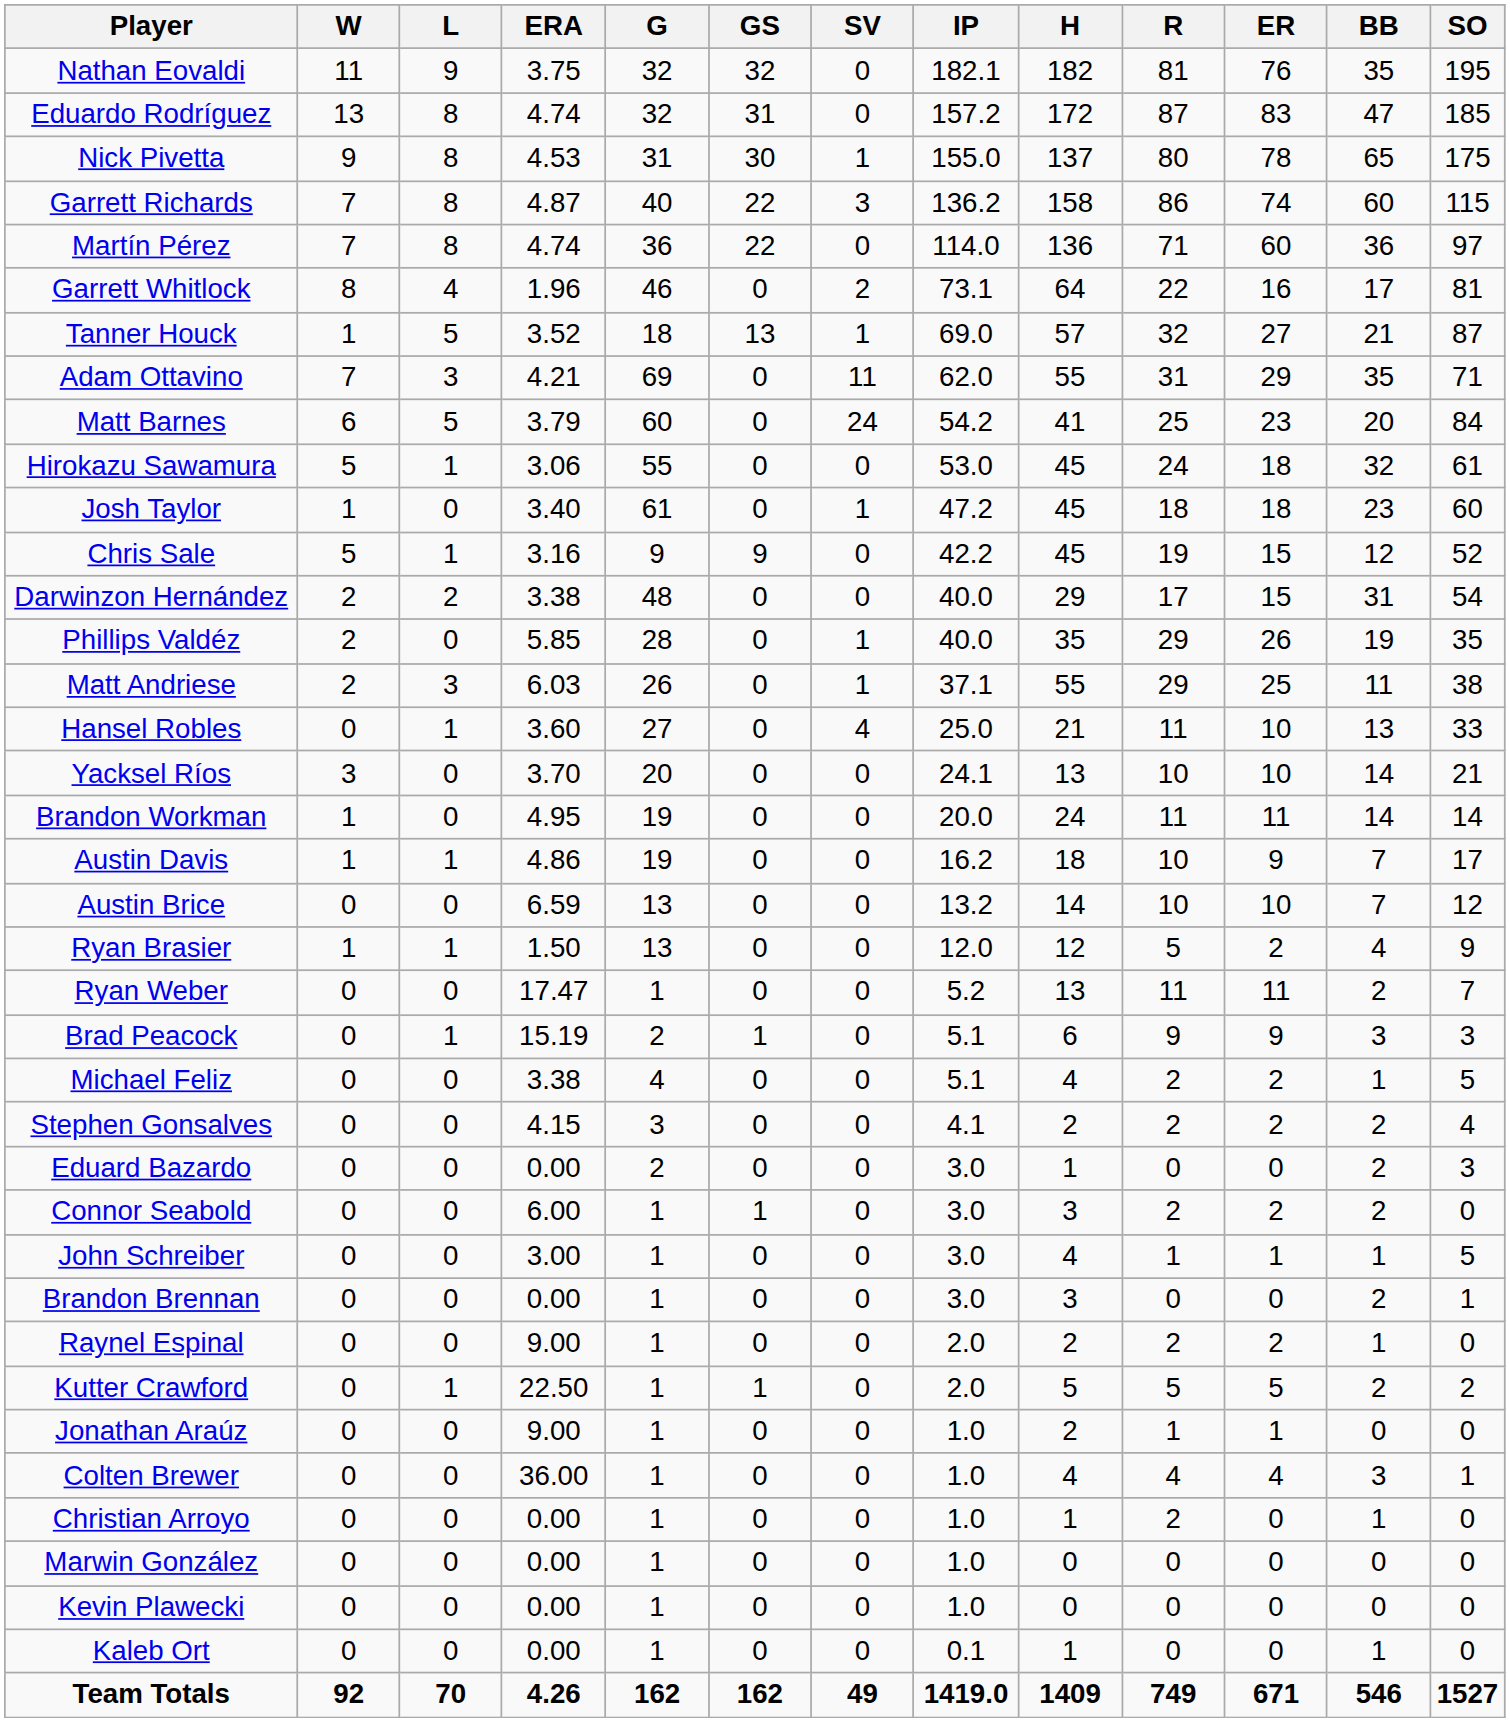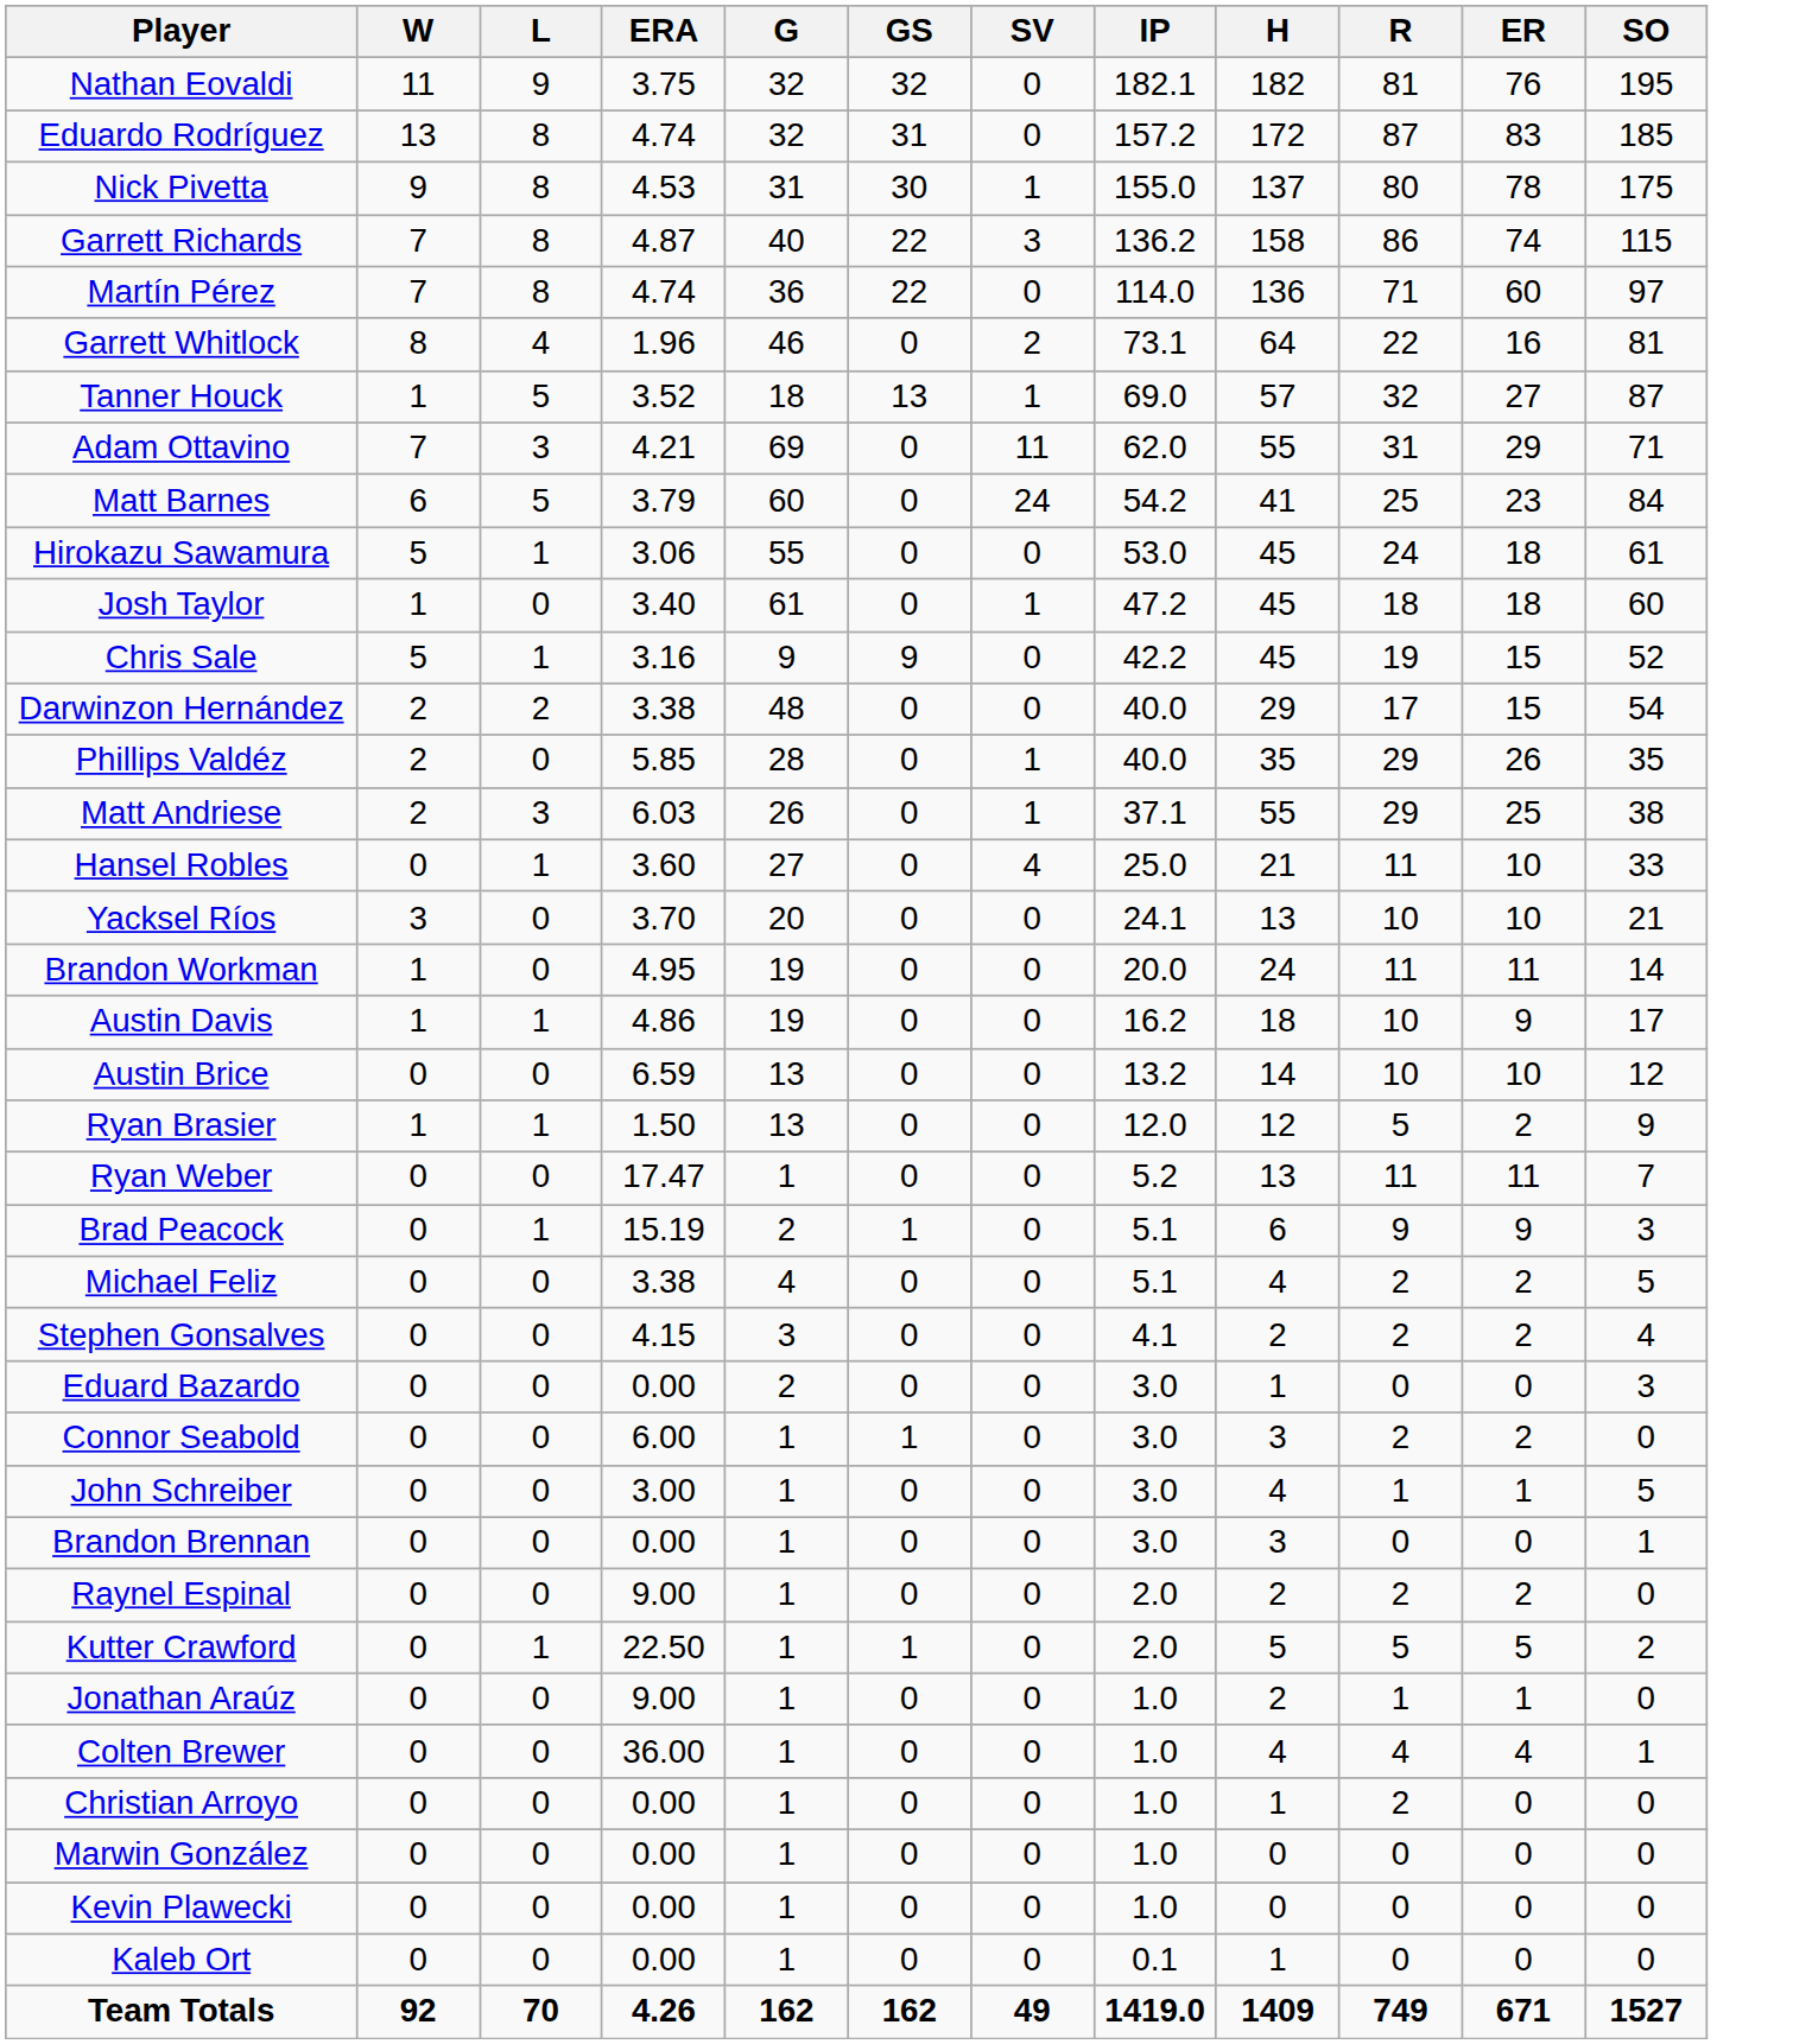 <table class=wikitable style="text-align:center">
 <tr>
 <th bgcolor=#DDDDFF; width="20%">Player</th>
 <th bgcolor=#DDDDFF; width="7%">W</th>
 <th bgcolor=#DDDDFF; width="7%">L</th>
 <th bgcolor=#DDDDFF; width="7%">ERA</th>
 <th bgcolor=#DDDDFF; width="7%">G</th>
 <th bgcolor=#DDDDFF; width="7%">GS</th>
 <th bgcolor=#DDDDFF; width="7%">SV</th>
 <th bgcolor=#DDDDFF; width="7%">IP</th>
 <th bgcolor=#DDDDFF; width="7%">H</th>
 <th bgcolor=#DDDDFF; width="7%">R</th>
 <th bgcolor=#DDDDFF; width="7%">ER</th>
-<th bgcolor=#DDDDFF; width="7%">BB</th>
 <th bgcolor=#DDDDFF; width="7%">SO</th>
 </tr>
 <tr>
 <td><a href='#'>Nathan Eovaldi</a></td>
 <td>11</td>
 <td>9</td>
 <td>3.75</td>
 <td>32</td>
 <td>32</td>
 <td>0</td>
 <td>182.1</td>
 <td>182</td>
 <td>81</td>
 <td>76</td>
-<td>35</td>
 <td>195</td>
 </tr>
 <tr>
 <td><a href='#'>Eduardo Rodríguez</a></td>
 <td>13</td>
 <td>8</td>
 <td>4.74</td>
 <td>32</td>
 <td>31</td>
 <td>0</td>
 <td>157.2</td>
 <td>172</td>
 <td>87</td>
 <td>83</td>
-<td>47</td>
 <td>185</td>
 </tr>
 <tr>
 <td><a href='#'>Nick Pivetta</a></td>
 <td>9</td>
 <td>8</td>
 <td>4.53</td>
 <td>31</td>
 <td>30</td>
 <td>1</td>
 <td>155.0</td>
 <td>137</td>
 <td>80</td>
 <td>78</td>
-<td>65</td>
 <td>175</td>
 </tr>
 <tr>
 <td><a href='#'>Garrett Richards</a></td>
 <td>7</td>
 <td>8</td>
 <td>4.87</td>
 <td>40</td>
 <td>22</td>
 <td>3</td>
 <td>136.2</td>
 <td>158</td>
 <td>86</td>
 <td>74</td>
-<td>60</td>
 <td>115</td>
 </tr>
 <tr>
 <td><a href='#'>Martín Pérez</a></td>
 <td>7</td>
 <td>8</td>
 <td>4.74</td>
 <td>36</td>
 <td>22</td>
 <td>0</td>
 <td>114.0</td>
 <td>136</td>
 <td>71</td>
 <td>60</td>
-<td>36</td>
 <td>97</td>
 </tr>
 <tr>
 <td><a href='#'>Garrett Whitlock</a></td>
 <td>8</td>
 <td>4</td>
 <td>1.96</td>
 <td>46</td>
 <td>0</td>
 <td>2</td>
 <td>73.1</td>
 <td>64</td>
 <td>22</td>
 <td>16</td>
-<td>17</td>
 <td>81</td>
 </tr>
 <tr>
 <td><a href='#'>Tanner Houck</a></td>
 <td>1</td>
 <td>5</td>
 <td>3.52</td>
 <td>18</td>
 <td>13</td>
 <td>1</td>
 <td>69.0</td>
 <td>57</td>
 <td>32</td>
 <td>27</td>
-<td>21</td>
 <td>87</td>
 </tr>
 <tr>
 <td><a href='#'>Adam Ottavino</a></td>
 <td>7</td>
 <td>3</td>
 <td>4.21</td>
 <td>69</td>
 <td>0</td>
 <td>11</td>
 <td>62.0</td>
 <td>55</td>
 <td>31</td>
 <td>29</td>
-<td>35</td>
 <td>71</td>
 </tr>
 <tr>
 <td><a href='#'>Matt Barnes</a></td>
 <td>6</td>
 <td>5</td>
 <td>3.79</td>
 <td>60</td>
 <td>0</td>
 <td>24</td>
 <td>54.2</td>
 <td>41</td>
 <td>25</td>
 <td>23</td>
-<td>20</td>
 <td>84</td>
 </tr>
 <tr>
 <td><a href='#'>Hirokazu Sawamura</a></td>
 <td>5</td>
 <td>1</td>
 <td>3.06</td>
 <td>55</td>
 <td>0</td>
 <td>0</td>
 <td>53.0</td>
 <td>45</td>
 <td>24</td>
 <td>18</td>
-<td>32</td>
 <td>61</td>
 </tr>
 <tr>
 <td><a href='#'>Josh Taylor</a></td>
 <td>1</td>
 <td>0</td>
 <td>3.40</td>
 <td>61</td>
 <td>0</td>
 <td>1</td>
 <td>47.2</td>
 <td>45</td>
 <td>18</td>
 <td>18</td>
-<td>23</td>
 <td>60</td>
 </tr>
 <tr>
 <td><a href='#'>Chris Sale</a></td>
 <td>5</td>
 <td>1</td>
 <td>3.16</td>
 <td>9</td>
 <td>9</td>
 <td>0</td>
 <td>42.2</td>
 <td>45</td>
 <td>19</td>
 <td>15</td>
-<td>12</td>
 <td>52</td>
 </tr>
 <tr>
 <td><a href='#'>Darwinzon Hernández</a></td>
 <td>2</td>
 <td>2</td>
 <td>3.38</td>
 <td>48</td>
 <td>0</td>
 <td>0</td>
 <td>40.0</td>
 <td>29</td>
 <td>17</td>
 <td>15</td>
-<td>31</td>
 <td>54</td>
 </tr>
 <tr>
 <td><a href='#'>Phillips Valdéz</a></td>
 <td>2</td>
 <td>0</td>
 <td>5.85</td>
 <td>28</td>
 <td>0</td>
 <td>1</td>
 <td>40.0</td>
 <td>35</td>
 <td>29</td>
 <td>26</td>
-<td>19</td>
 <td>35</td>
 </tr>
 <tr>
 <td><a href='#'>Matt Andriese</a></td>
 <td>2</td>
 <td>3</td>
 <td>6.03</td>
 <td>26</td>
 <td>0</td>
 <td>1</td>
 <td>37.1</td>
 <td>55</td>
 <td>29</td>
 <td>25</td>
-<td>11</td>
 <td>38</td>
 </tr>
 <tr>
 <td><a href='#'>Hansel Robles</a></td>
 <td>0</td>
 <td>1</td>
 <td>3.60</td>
 <td>27</td>
 <td>0</td>
 <td>4</td>
 <td>25.0</td>
 <td>21</td>
 <td>11</td>
 <td>10</td>
-<td>13</td>
 <td>33</td>
 </tr>
 <tr>
 <td><a href='#'>Yacksel Ríos</a></td>
 <td>3</td>
 <td>0</td>
 <td>3.70</td>
 <td>20</td>
 <td>0</td>
 <td>0</td>
 <td>24.1</td>
 <td>13</td>
 <td>10</td>
 <td>10</td>
-<td>14</td>
 <td>21</td>
 </tr>
 <tr>
 <td><a href='#'>Brandon Workman</a></td>
 <td>1</td>
 <td>0</td>
 <td>4.95</td>
 <td>19</td>
 <td>0</td>
 <td>0</td>
 <td>20.0</td>
 <td>24</td>
 <td>11</td>
 <td>11</td>
 <td>14</td>
-<td>14</td>
 </tr>
 <tr>
 <td><a href='#'>Austin Davis</a></td>
 <td>1</td>
 <td>1</td>
 <td>4.86</td>
 <td>19</td>
 <td>0</td>
 <td>0</td>
 <td>16.2</td>
 <td>18</td>
 <td>10</td>
 <td>9</td>
-<td>7</td>
 <td>17</td>
 </tr>
 <tr>
 <td><a href='#'>Austin Brice</a></td>
 <td>0</td>
 <td>0</td>
 <td>6.59</td>
 <td>13</td>
 <td>0</td>
 <td>0</td>
 <td>13.2</td>
 <td>14</td>
 <td>10</td>
 <td>10</td>
-<td>7</td>
 <td>12</td>
 </tr>
 <tr>
 <td><a href='#'>Ryan Brasier</a></td>
 <td>1</td>
 <td>1</td>
 <td>1.50</td>
 <td>13</td>
 <td>0</td>
 <td>0</td>
 <td>12.0</td>
 <td>12</td>
 <td>5</td>
 <td>2</td>
-<td>4</td>
 <td>9</td>
 </tr>
 <tr>
 <td><a href='#'>Ryan Weber</a></td>
 <td>0</td>
 <td>0</td>
 <td>17.47</td>
 <td>1</td>
 <td>0</td>
 <td>0</td>
 <td>5.2</td>
 <td>13</td>
 <td>11</td>
 <td>11</td>
-<td>2</td>
 <td>7</td>
 </tr>
 <tr>
 <td><a href='#'>Brad Peacock</a></td>
 <td>0</td>
 <td>1</td>
 <td>15.19</td>
 <td>2</td>
 <td>1</td>
 <td>0</td>
 <td>5.1</td>
 <td>6</td>
 <td>9</td>
 <td>9</td>
 <td>3</td>
-<td>3</td>
 </tr>
 <tr>
 <td><a href='#'>Michael Feliz</a></td>
 <td>0</td>
 <td>0</td>
 <td>3.38</td>
 <td>4</td>
 <td>0</td>
 <td>0</td>
 <td>5.1</td>
 <td>4</td>
 <td>2</td>
 <td>2</td>
-<td>1</td>
 <td>5</td>
 </tr>
 <tr>
 <td><a href='#'>Stephen Gonsalves</a></td>
 <td>0</td>
 <td>0</td>
 <td>4.15</td>
 <td>3</td>
 <td>0</td>
 <td>0</td>
 <td>4.1</td>
-<td>2</td>
 <td>2</td>
 <td>2</td>
 <td>2</td>
 <td>4</td>
 </tr>
 <tr>
 <td><a href='#'>Eduard Bazardo</a></td>
 <td>0</td>
 <td>0</td>
 <td>0.00</td>
 <td>2</td>
 <td>0</td>
 <td>0</td>
 <td>3.0</td>
 <td>1</td>
 <td>0</td>
 <td>0</td>
-<td>2</td>
 <td>3</td>
 </tr>
 <tr>
 <td><a href='#'>Connor Seabold</a></td>
 <td>0</td>
 <td>0</td>
 <td>6.00</td>
 <td>1</td>
 <td>1</td>
 <td>0</td>
 <td>3.0</td>
 <td>3</td>
-<td>2</td>
 <td>2</td>
 <td>2</td>
 <td>0</td>
 </tr>
 <tr>
 <td><a href='#'>John Schreiber</a></td>
 <td>0</td>
 <td>0</td>
 <td>3.00</td>
 <td>1</td>
 <td>0</td>
 <td>0</td>
 <td>3.0</td>
 <td>4</td>
 <td>1</td>
 <td>1</td>
-<td>1</td>
 <td>5</td>
 </tr>
 <tr>
 <td><a href='#'>Brandon Brennan</a></td>
 <td>0</td>
 <td>0</td>
 <td>0.00</td>
 <td>1</td>
 <td>0</td>
 <td>0</td>
 <td>3.0</td>
 <td>3</td>
 <td>0</td>
 <td>0</td>
-<td>2</td>
 <td>1</td>
 </tr>
 <tr>
 <td><a href='#'>Raynel Espinal</a></td>
 <td>0</td>
 <td>0</td>
 <td>9.00</td>
 <td>1</td>
 <td>0</td>
 <td>0</td>
 <td>2.0</td>
 <td>2</td>
 <td>2</td>
 <td>2</td>
-<td>1</td>
 <td>0</td>
 </tr>
 <tr>
 <td><a href='#'>Kutter Crawford</a></td>
 <td>0</td>
 <td>1</td>
 <td>22.50</td>
 <td>1</td>
 <td>1</td>
 <td>0</td>
 <td>2.0</td>
 <td>5</td>
 <td>5</td>
 <td>5</td>
 <td>2</td>
-<td>2</td>
 </tr>
 <tr>
 <td><a href='#'>Jonathan Araúz</a></td>
 <td>0</td>
 <td>0</td>
 <td>9.00</td>
 <td>1</td>
 <td>0</td>
 <td>0</td>
 <td>1.0</td>
 <td>2</td>
 <td>1</td>
 <td>1</td>
 <td>0</td>
-<td>0</td>
 </tr>
 <tr>
 <td><a href='#'>Colten Brewer</a></td>
 <td>0</td>
 <td>0</td>
 <td>36.00</td>
 <td>1</td>
 <td>0</td>
 <td>0</td>
 <td>1.0</td>
 <td>4</td>
 <td>4</td>
 <td>4</td>
-<td>3</td>
 <td>1</td>
 </tr>
 <tr>
 <td><a href='#'>Christian Arroyo</a></td>
 <td>0</td>
 <td>0</td>
 <td>0.00</td>
 <td>1</td>
 <td>0</td>
 <td>0</td>
 <td>1.0</td>
 <td>1</td>
 <td>2</td>
 <td>0</td>
-<td>1</td>
 <td>0</td>
 </tr>
 <tr>
 <td><a href='#'>Marwin González</a></td>
 <td>0</td>
 <td>0</td>
 <td>0.00</td>
 <td>1</td>
 <td>0</td>
 <td>0</td>
 <td>1.0</td>
-<td>0</td>
 <td>0</td>
 <td>0</td>
 <td>0</td>
 <td>0</td>
 </tr>
 <tr>
 <td><a href='#'>Kevin Plawecki</a></td>
 <td>0</td>
 <td>0</td>
 <td>0.00</td>
 <td>1</td>
 <td>0</td>
 <td>0</td>
 <td>1.0</td>
 <td>0</td>
 <td>0</td>
 <td>0</td>
 <td>0</td>
-<td>0</td>
 </tr>
 <tr>
 <td><a href='#'>Kaleb Ort</a></td>
 <td>0</td>
 <td>0</td>
 <td>0.00</td>
 <td>1</td>
 <td>0</td>
 <td>0</td>
 <td>0.1</td>
 <td>1</td>
 <td>0</td>
 <td>0</td>
-<td>1</td>
 <td>0</td>
 </tr>
 <tr>
 <td><strong>Team Totals</strong></td>
 <td><strong>92</strong></td>
 <td><strong>70</strong></td>
 <td><strong>4.26</strong></td>
 <td><strong>162</strong></td>
 <td><strong>162</strong></td>
 <td><strong>49</strong></td>
 <td><strong>1419.0</strong></td>
 <td><strong>1409</strong></td>
 <td><strong>749</strong></td>
 <td><strong>671</strong></td>
-<td><strong>546</strong></td>
 <td><strong>1527</strong></td>
 </tr>
 </table>
